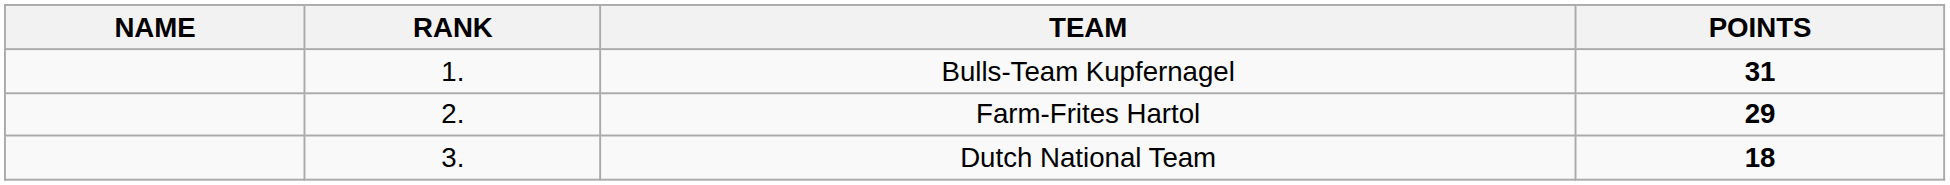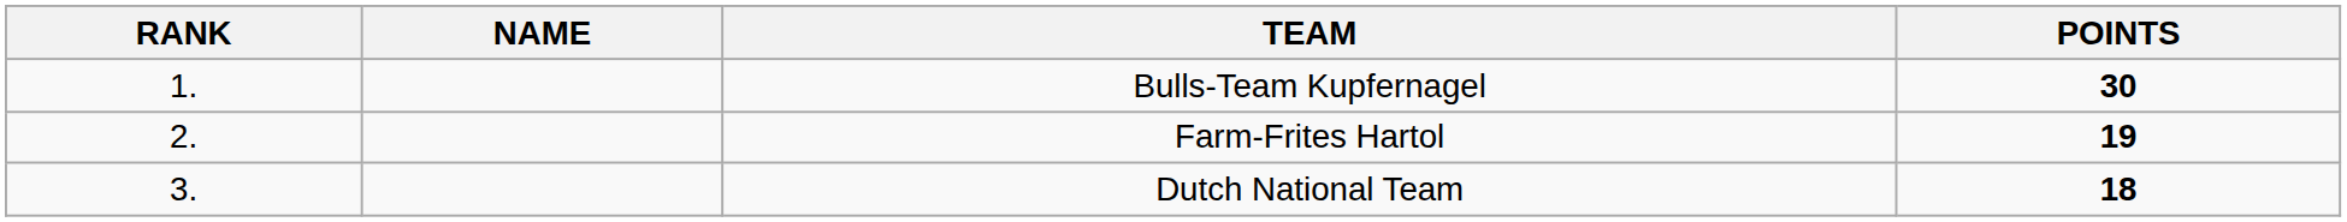 <table class=wikitable style="font-size:90%" width="80%">
 <tr>
+<th>RANK</th>
 <th>NAME</th>
-<th>RANK</th>
 <th>TEAM</th>
 <th>POINTS</th>
 </tr>
 <tr>
+<td align="center">1.</td>
 <td></td>
-<td align="center">1.</td>
 <td align="center">Bulls-Team Kupfernagel</td>
-<td align="center"><strong>31</strong></td>
+<td align="center"><strong>30</strong></td>
 </tr>
 <tr>
+<td align="center">2.</td>
 <td></td>
-<td align="center">2.</td>
 <td align="center">Farm-Frites Hartol</td>
-<td align="center"><strong>29</strong></td>
+<td align="center"><strong>19</strong></td>
 </tr>
 <tr>
+<td align="center">3.</td>
 <td></td>
-<td align="center">3.</td>
 <td align="center">Dutch National Team</td>
 <td align="center"><strong>18</strong></td>
 </tr>
 </table>
